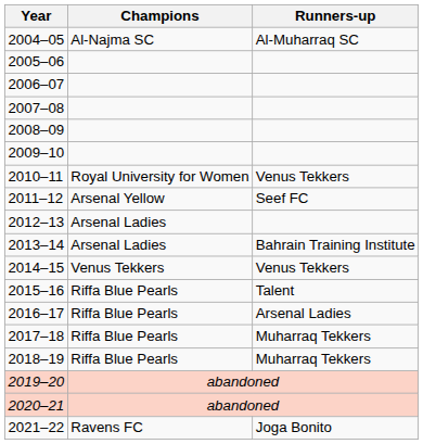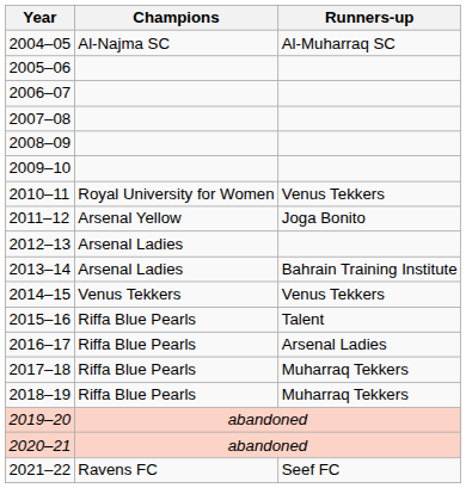 <table class="wikitable">
 <tr>
 <th>Year</th>
 <th>Champions</th>
 <th>Runners-up</th>
 </tr>
 <tr>
 <td>2004–05</td>
 <td>Al-Najma SC</td>
 <td>Al-Muharraq SC</td>
 </tr>
 <tr>
 <td>2005–06</td>
 <td></td>
 <td></td>
 </tr>
 <tr>
 <td>2006–07</td>
 <td></td>
 <td></td>
 </tr>
 <tr>
 <td>2007–08</td>
 <td></td>
 <td></td>
 </tr>
 <tr>
 <td>2008–09</td>
 <td></td>
 <td></td>
 </tr>
 <tr>
 <td>2009–10</td>
 <td></td>
 <td></td>
 </tr>
 <tr>
 <td>2010–11</td>
 <td>Royal University for Women</td>
 <td>Venus Tekkers</td>
 </tr>
 <tr>
 <td>2011–12</td>
 <td>Arsenal Yellow</td>
-<td>Seef FC</td>
+<td>Joga Bonito</td>
 </tr>
 <tr>
 <td>2012–13</td>
 <td>Arsenal Ladies</td>
 <td></td>
 </tr>
 <tr>
 <td>2013–14</td>
 <td>Arsenal Ladies</td>
 <td>Bahrain Training Institute</td>
 </tr>
 <tr>
 <td>2014–15</td>
 <td>Venus Tekkers</td>
 <td>Venus Tekkers</td>
 </tr>
 <tr>
 <td>2015–16</td>
 <td>Riffa Blue Pearls</td>
 <td>Talent</td>
 </tr>
 <tr>
 <td>2016–17</td>
 <td>Riffa Blue Pearls</td>
 <td>Arsenal Ladies</td>
 </tr>
 <tr>
 <td>2017–18</td>
 <td>Riffa Blue Pearls</td>
 <td>Muharraq Tekkers</td>
 </tr>
 <tr>
 <td>2018–19</td>
 <td>Riffa Blue Pearls</td>
 <td>Muharraq Tekkers</td>
 </tr>
 <tr bgcolor=#fcd3c7>
 <td><em>2019–20</em></td>
 <td align=center colspan=2><em>abandoned</em> </td>
 </tr>
 <tr bgcolor=#fcd3c7>
 <td><em>2020–21</em></td>
 <td align=center colspan=2><em>abandoned</em> </td>
 </tr>
 <tr>
 <td>2021–22</td>
 <td>Ravens FC</td>
-<td>Joga Bonito</td>
+<td>Seef FC</td>
 </tr>
 </table>
